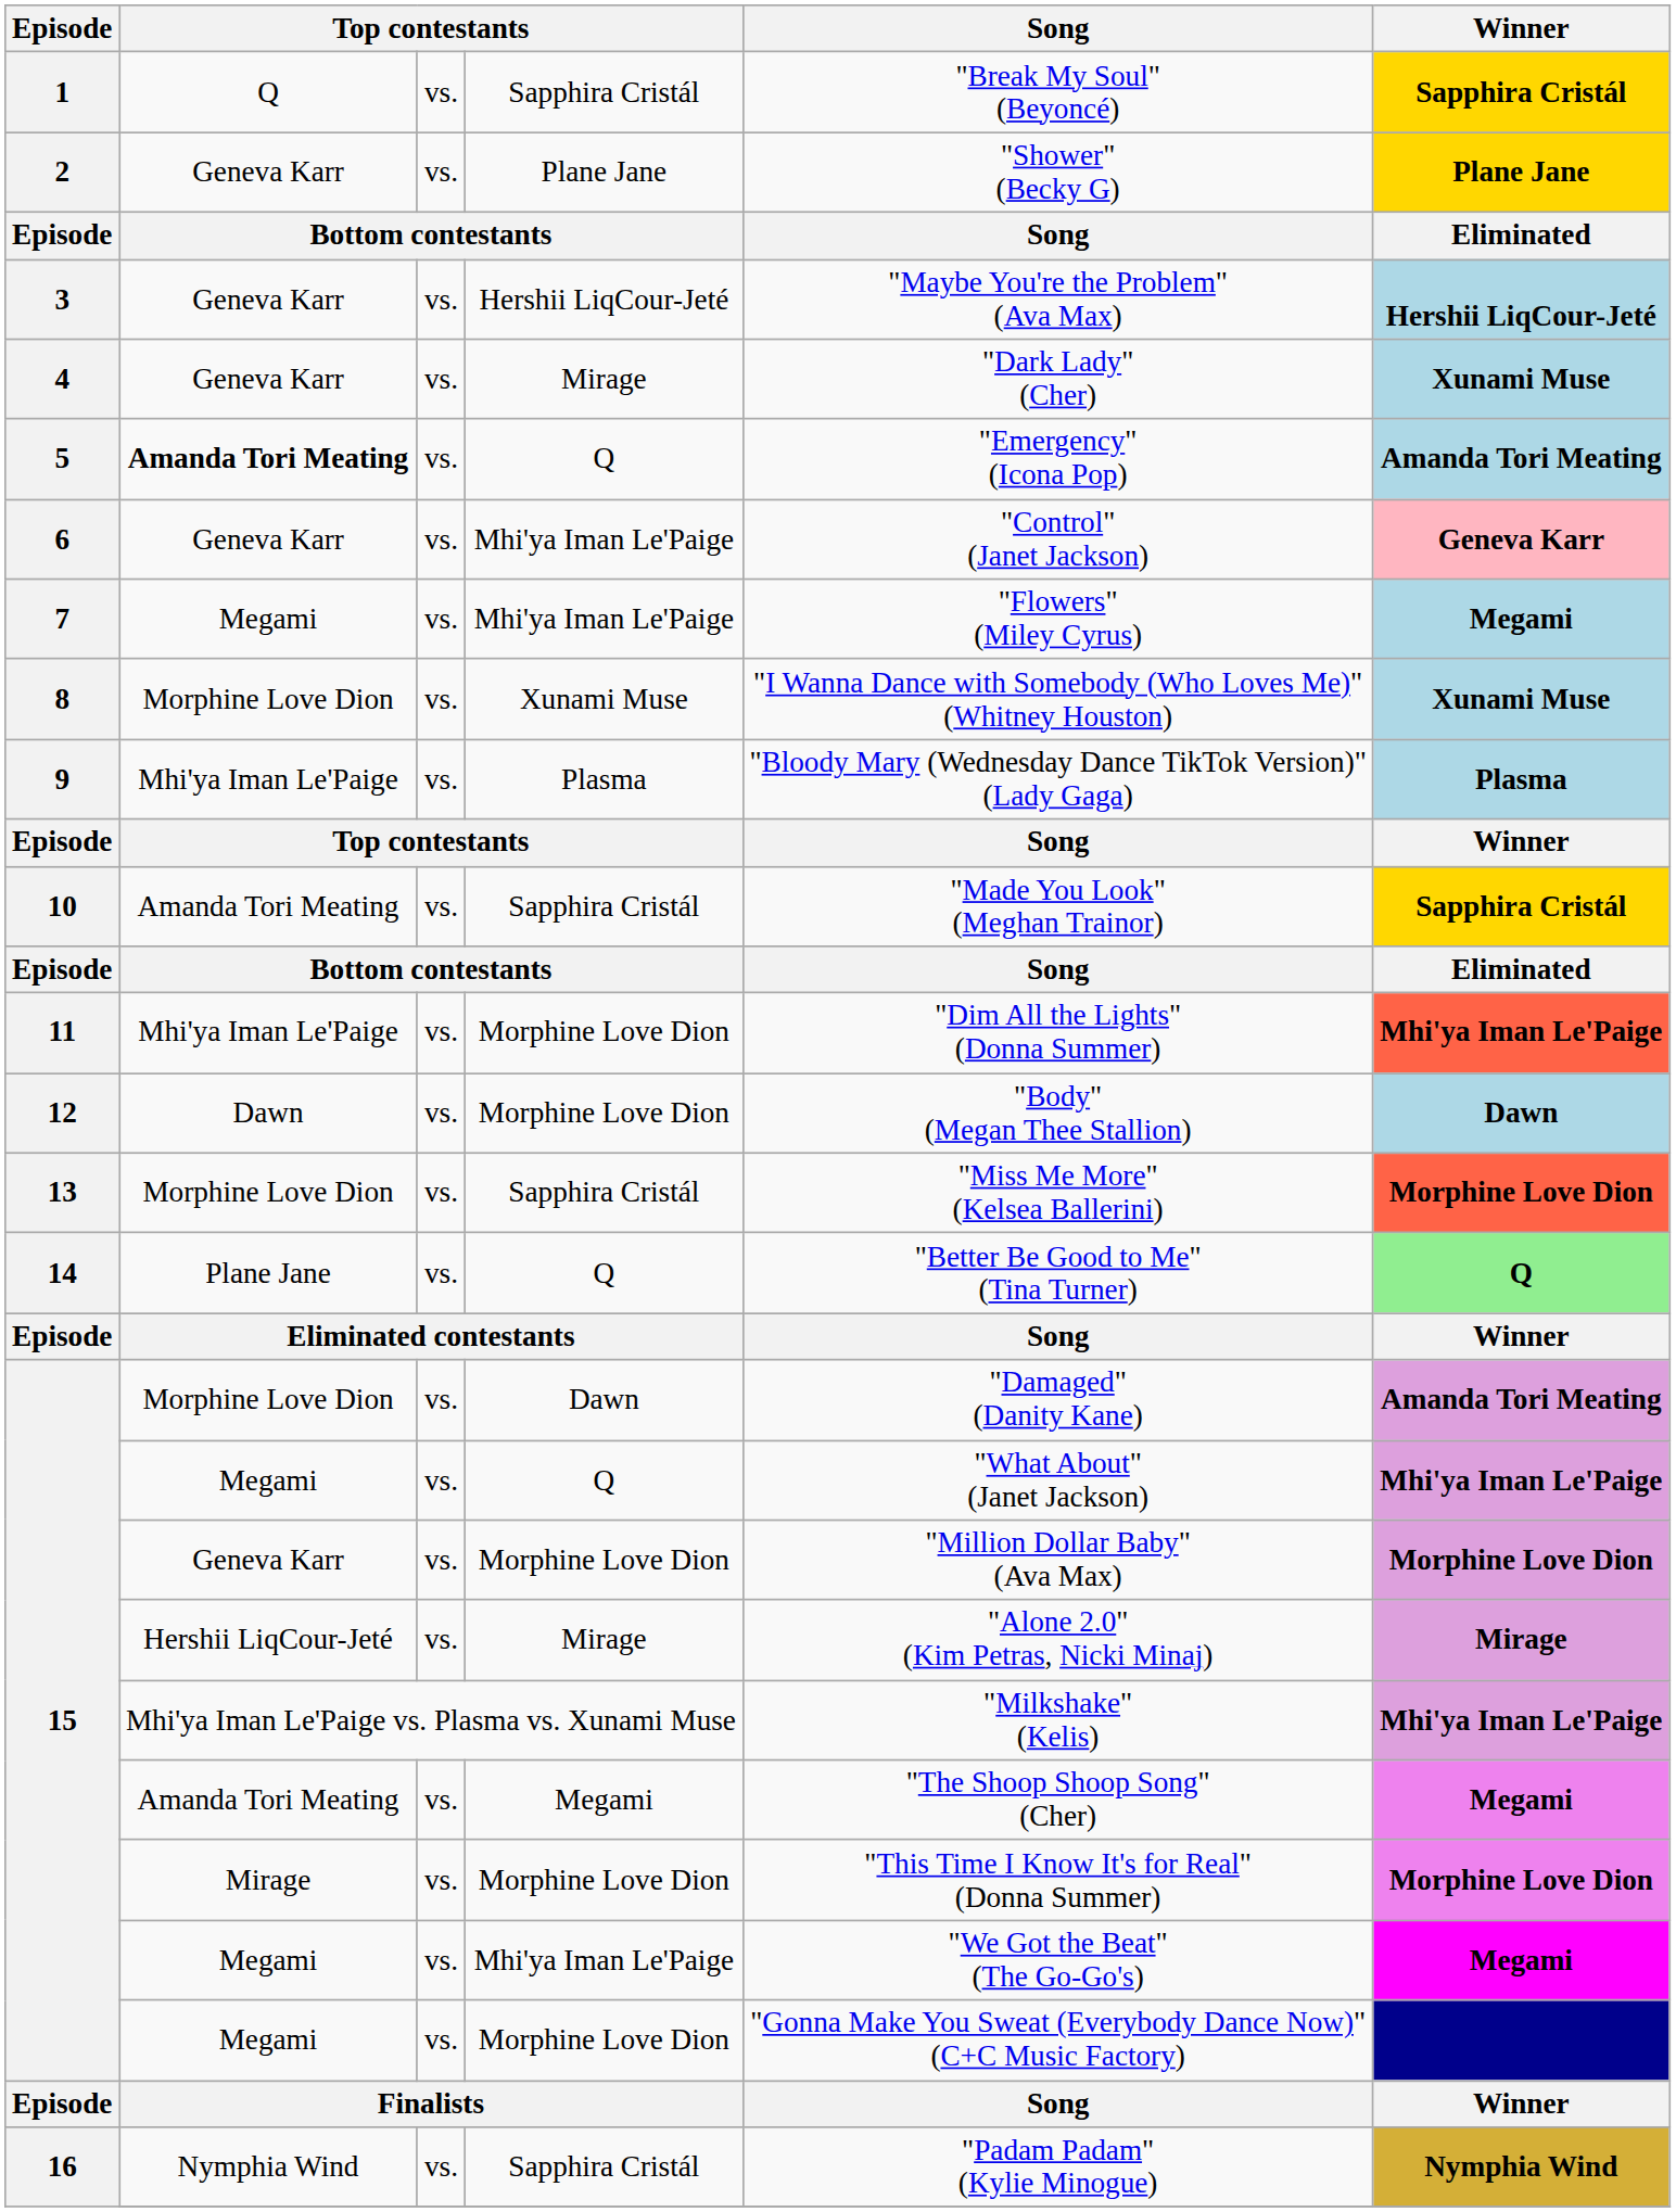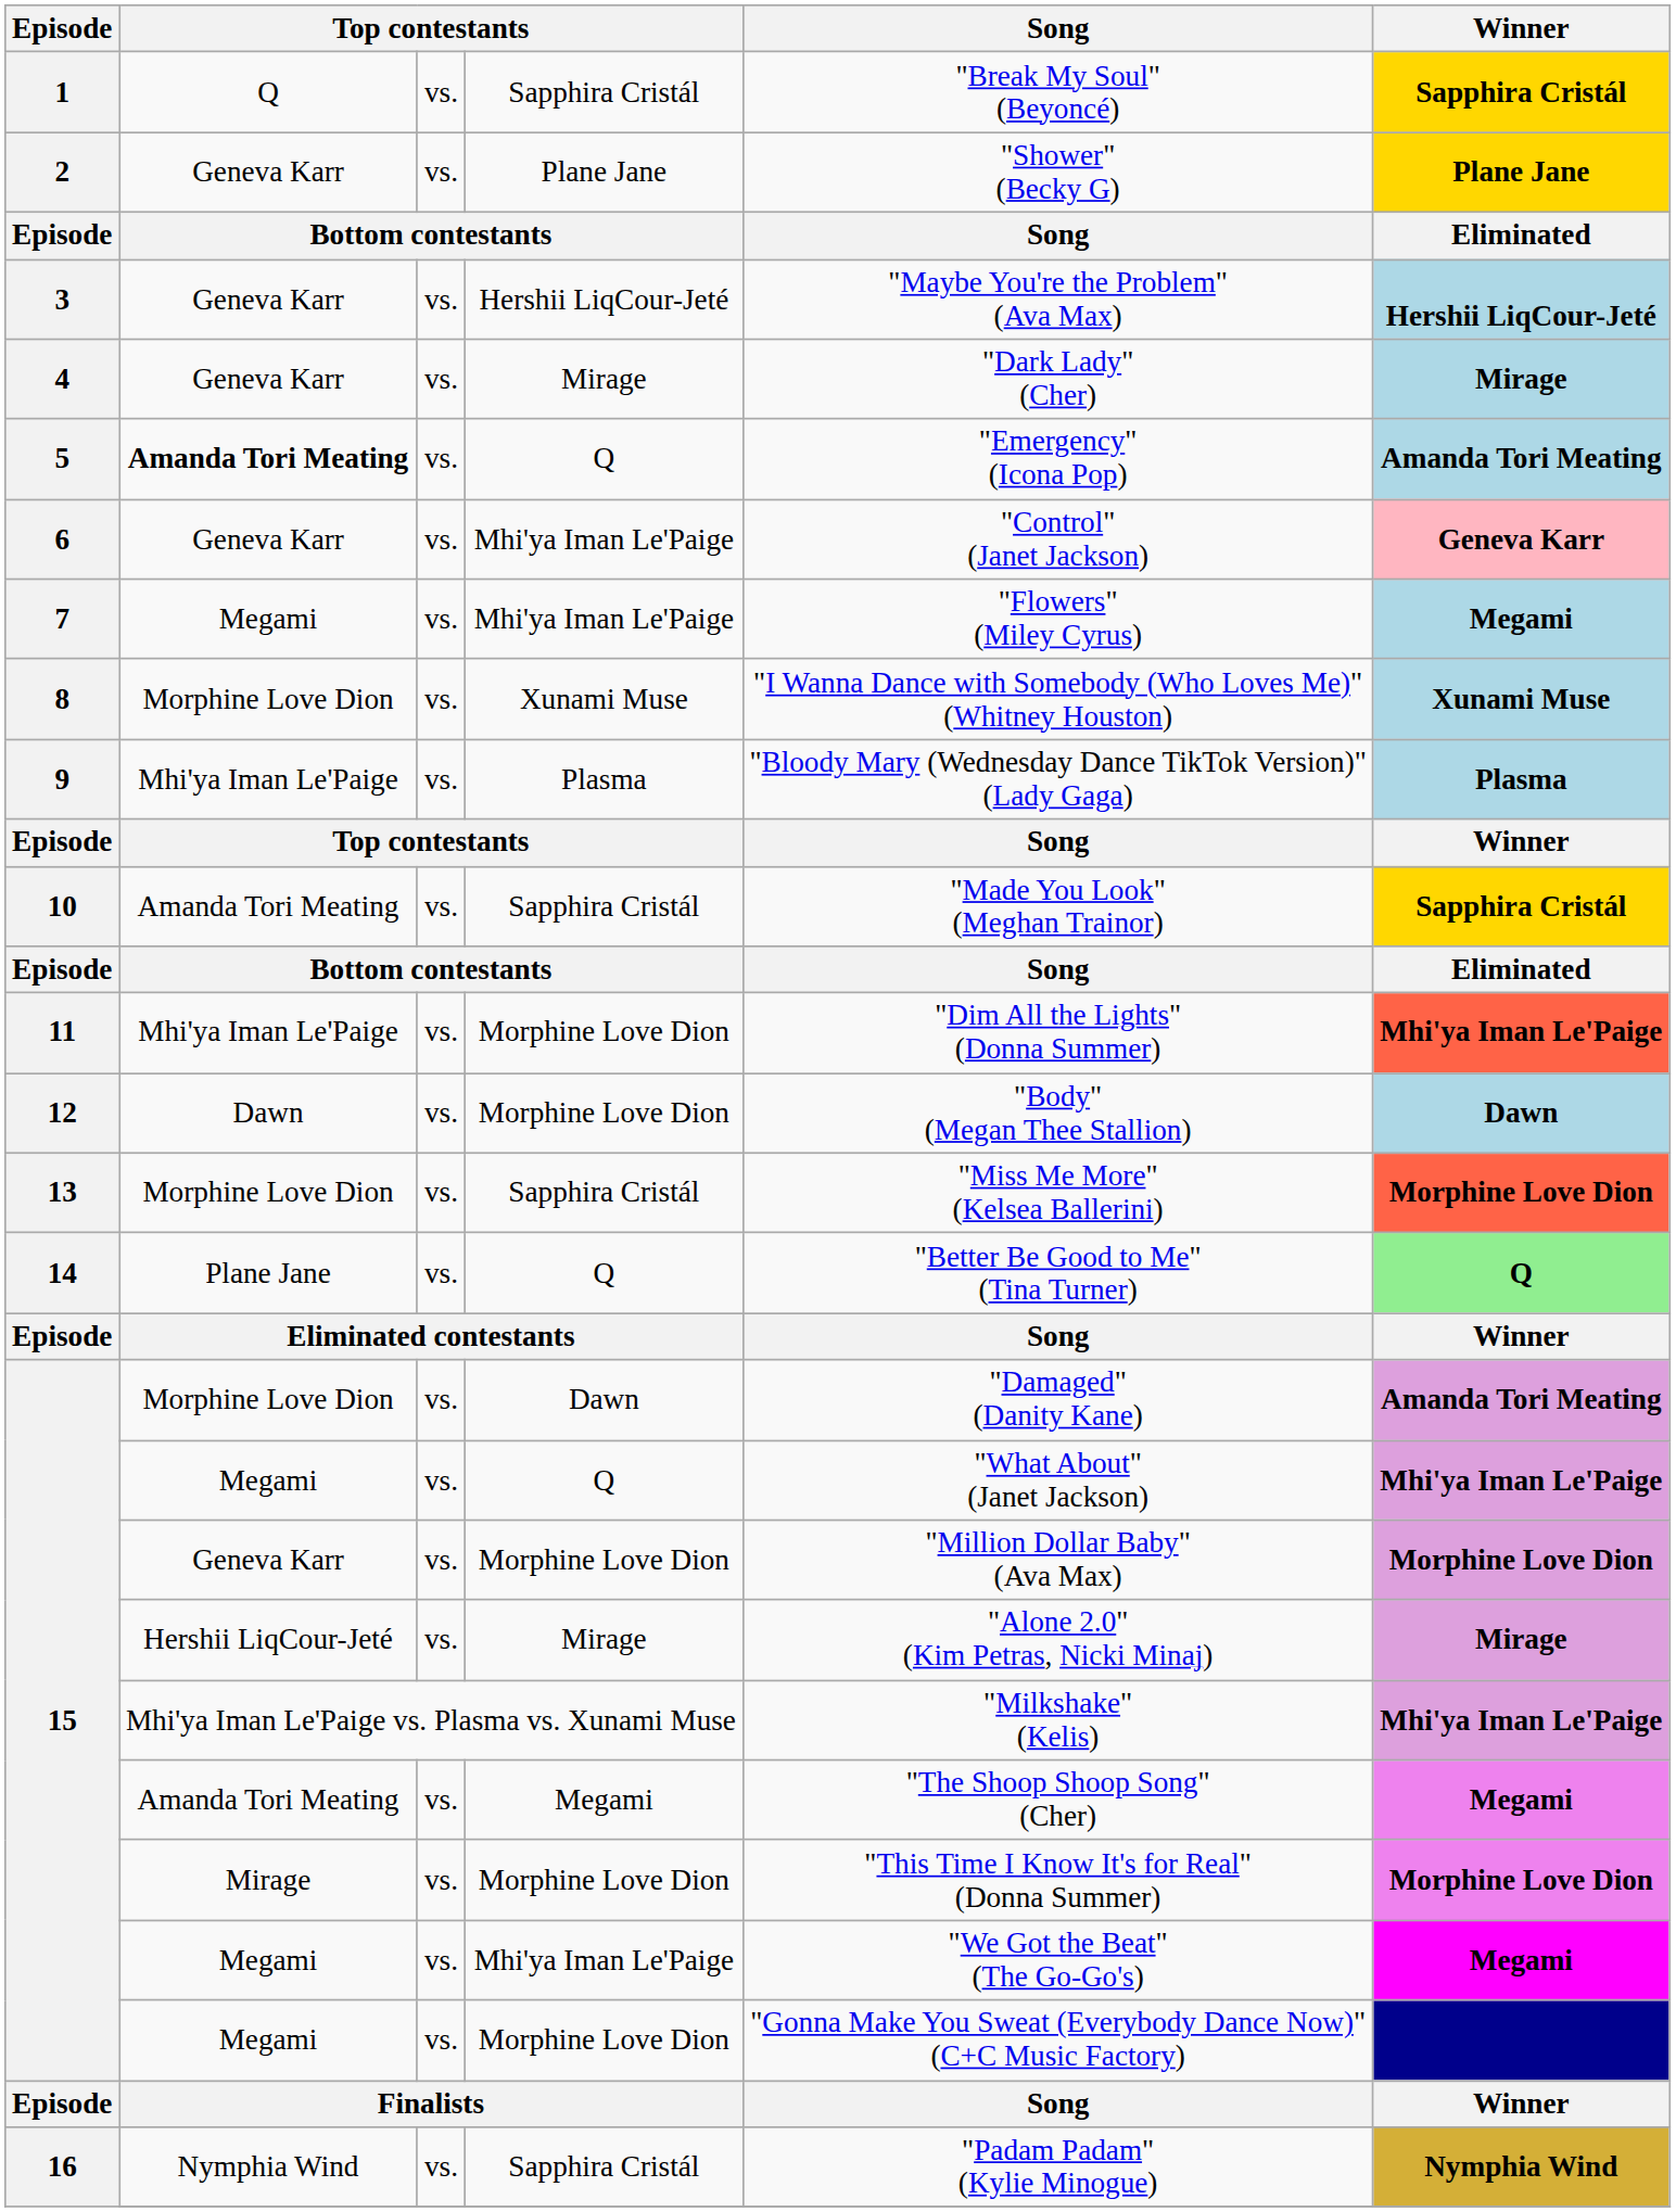 <table class="wikitable" style="text-align:center">
 <tr>
 <th scope="col">Episode</th>
 <th colspan="3" scope="col">Top contestants</th>
 <th scope="col">Song</th>
 <th scope="col">Winner</th>
 </tr>
 <tr>
 <th scope="row">1</th>
 <td>Q</td>
 <td>vs.</td>
 <td>Sapphira Cristál</td>
 <td>"<a href='#'>Break My Soul</a>"<br>(<a href='#'>Beyoncé</a>)</td>
 <td bgcolor="gold"><strong>Sapphira Cristál</strong></td>
 </tr>
 <tr>
 <th scope="row">2</th>
 <td>Geneva Karr</td>
 <td>vs.</td>
 <td>Plane Jane</td>
 <td>"<a href='#'>Shower</a>"<br>(<a href='#'>Becky G</a>)</td>
 <td bgcolor="gold"><strong>Plane Jane</strong></td>
 </tr>
 <tr>
 <th scope="col">Episode</th>
 <th colspan="3" scope="col">Bottom contestants</th>
 <th scope="col">Song</th>
 <th scope="col">Eliminated</th>
 </tr>
 <tr>
 <th scope="row">3</th>
 <td>Geneva Karr</td>
 <td>vs.</td>
 <td nowrap>Hershii LiqCour-Jeté</td>
 <td>"<a href='#'>Maybe You're the Problem</a>"<br>(<a href='#'>Ava Max</a>)</td>
 <td bgcolor="lightblue" nowrap><br><strong>Hershii LiqCour-Jeté</strong></td>
 </tr>
 <tr>
 <th scope="row">4</th>
 <td>Geneva Karr</td>
 <td>vs.</td>
 <td>Mirage</td>
 <td>"<a href='#'>Dark Lady</a>"<br>(<a href='#'>Cher</a>)</td>
-<td bgcolor="lightblue"><strong>Xunami Muse</strong></td>
+<td bgcolor="lightblue"><strong>Mirage</strong></td>
 </tr>
 <tr>
 <th scope="row">5</th>
 <td nowrap><strong>Amanda Tori Meating</strong></td>
 <td>vs.</td>
 <td>Q</td>
 <td>"<a href='#'>Emergency</a>"<br>(<a href='#'>Icona Pop</a>)</td>
 <td bgcolor="lightblue" nowrap><strong>Amanda Tori Meating</strong></td>
 </tr>
 <tr>
 <th scope="row">6</th>
 <td>Geneva Karr</td>
 <td>vs.</td>
 <td nowrap>Mhi'ya Iman Le'Paige</td>
 <td>"<a href='#'>Control</a>"<br>(<a href='#'>Janet Jackson</a>)</td>
 <td bgcolor="lightpink"><strong>Geneva Karr</strong></td>
 </tr>
 <tr>
 <th scope="row">7</th>
 <td>Megami</td>
 <td>vs.</td>
 <td>Mhi'ya Iman Le'Paige</td>
 <td>"<a href='#'>Flowers</a>"<br>(<a href='#'>Miley Cyrus</a>)</td>
 <td bgcolor="lightblue"><strong>Megami</strong></td>
 </tr>
 <tr>
 <th scope="row">8</th>
 <td>Morphine Love Dion</td>
 <td>vs.</td>
 <td>Xunami Muse</td>
 <td>"<a href='#'>I Wanna Dance with Somebody (Who Loves Me)</a>"<br>(<a href='#'>Whitney Houston</a>)</td>
 <td bgcolor="lightblue"><strong>Xunami Muse</strong></td>
 </tr>
 <tr>
 <th scope="row">9</th>
 <td>Mhi'ya Iman Le'Paige</td>
 <td>vs.</td>
 <td>Plasma</td>
 <td nowrap>"<a href='#'>Bloody Mary</a> (Wednesday Dance TikTok Version)"<br>(<a href='#'>Lady Gaga</a>)</td>
 <td bgcolor="lightblue"><strong>Plasma</strong></td>
 </tr>
 <tr>
 <th scope="col">Episode</th>
 <th colspan="3" scope="col">Top contestants</th>
 <th scope="col">Song</th>
 <th scope="col">Winner</th>
 </tr>
 <tr>
 <th scope="row">10</th>
 <td>Amanda Tori Meating</td>
 <td>vs.</td>
 <td>Sapphira Cristál</td>
 <td>"<a href='#'>Made You Look</a>"<br>(<a href='#'>Meghan Trainor</a>)</td>
 <td bgcolor="gold"><strong>Sapphira Cristál</strong></td>
 </tr>
 <tr>
 <th scope="col">Episode</th>
 <th colspan="3" scope="col">Bottom contestants</th>
 <th scope="col">Song</th>
 <th scope="col">Eliminated</th>
 </tr>
 <tr>
 <th scope="row">11</th>
 <td>Mhi'ya Iman Le'Paige</td>
 <td>vs.</td>
 <td>Morphine Love Dion</td>
 <td>"<a href='#'>Dim All the Lights</a>"<br>(<a href='#'>Donna Summer</a>)</td>
 <td bgcolor="tomato"><strong>Mhi'ya Iman Le'Paige</strong></td>
 </tr>
 <tr>
 <th scope="row">12</th>
 <td>Dawn</td>
 <td>vs.</td>
 <td>Morphine Love Dion</td>
 <td>"<a href='#'>Body</a>"<br>(<a href='#'>Megan Thee Stallion</a>)</td>
 <td bgcolor="lightblue"><strong>Dawn</strong></td>
 </tr>
 <tr>
 <th scope="row">13</th>
 <td>Morphine Love Dion</td>
 <td>vs.</td>
 <td>Sapphira Cristál</td>
 <td>"<a href='#'>Miss Me More</a>"<br>(<a href='#'>Kelsea Ballerini</a>)</td>
 <td bgcolor="tomato"><strong>Morphine Love Dion</strong></td>
 </tr>
 <tr>
 <th scope="row">14</th>
 <td>Plane Jane</td>
 <td>vs.</td>
 <td>Q</td>
 <td>"<a href='#'>Better Be Good to Me</a>"<br>(<a href='#'>Tina Turner</a>)</td>
 <td bgcolor="lightgreen"><strong>Q</strong></td>
 </tr>
 <tr>
 <th scope="col">Episode</th>
 <th scope="col" colspan="3">Eliminated contestants</th>
 <th scope="col">Song</th>
 <th scope="col">Winner</th>
 </tr>
 <tr>
 <th scope="row" rowspan="9">15</th>
 <td>Morphine Love Dion</td>
 <td>vs.</td>
 <td>Dawn</td>
 <td>"<a href='#'>Damaged</a>"<br>(<a href='#'>Danity Kane</a>)</td>
 <td bgcolor="plum"><strong>Amanda Tori Meating</strong></td>
 </tr>
 <tr>
 <td>Megami</td>
 <td>vs.</td>
 <td>Q</td>
 <td>"<a href='#'>What About</a>"<br>(Janet Jackson)</td>
 <td bgcolor="plum"><strong>Mhi'ya Iman Le'Paige</strong></td>
 </tr>
 <tr>
 <td>Geneva Karr</td>
 <td>vs.</td>
 <td>Morphine Love Dion</td>
 <td>"<a href='#'>Million Dollar Baby</a>"<br>(Ava Max)</td>
 <td bgcolor="plum"><strong>Morphine Love Dion</strong></td>
 </tr>
 <tr>
 <td>Hershii LiqCour-Jeté</td>
 <td>vs.</td>
 <td>Mirage</td>
 <td>"<a href='#'>Alone 2.0</a>"<br>(<a href='#'>Kim Petras</a>, <a href='#'>Nicki Minaj</a>)</td>
 <td bgcolor="plum"><strong>Mirage</strong></td>
 </tr>
 <tr>
 <td colspan="3">Mhi'ya Iman Le'Paige vs. Plasma vs. Xunami Muse</td>
 <td>"<a href='#'>Milkshake</a>"<br>(<a href='#'>Kelis</a>)</td>
 <td bgcolor="plum"><strong>Mhi'ya Iman Le'Paige</strong></td>
 </tr>
 <tr>
 <td>Amanda Tori Meating</td>
 <td>vs.</td>
 <td>Megami</td>
 <td>"<a href='#'>The Shoop Shoop Song</a>"<br>(Cher)</td>
 <td bgcolor="violet"><strong>Megami</strong></td>
 </tr>
 <tr>
 <td>Mirage</td>
 <td>vs.</td>
 <td>Morphine Love Dion</td>
 <td>"<a href='#'>This Time I Know It's for Real</a>"<br>(Donna Summer)</td>
 <td bgcolor="violet"><strong>Morphine Love Dion</strong></td>
 </tr>
 <tr>
 <td>Megami</td>
 <td>vs.</td>
 <td>Mhi'ya Iman Le'Paige</td>
 <td>"<a href='#'>We Got the Beat</a>"<br>(<a href='#'>The Go-Go's</a>)</td>
 <td bgcolor="fuchsia"><strong>Megami</strong></td>
 </tr>
 <tr>
 <td>Megami</td>
 <td>vs.</td>
 <td>Morphine Love Dion</td>
 <td>"<a href='#'>Gonna Make You Sweat (Everybody Dance Now)</a>"<br>(<a href='#'>C+C Music Factory</a>)</td>
 <td bgcolor="darkblue"></td>
 </tr>
 <tr>
 <th scope="col">Episode</th>
 <th scope="col" colspan="3">Finalists</th>
 <th scope="col">Song</th>
 <th scope="col">Winner</th>
 </tr>
 <tr>
 <th scope="row" rowspan="9">16</th>
 <td>Nymphia Wind</td>
 <td>vs.</td>
 <td>Sapphira Cristál</td>
 <td>"<a href='#'>Padam Padam</a>"<br>(<a href='#'>Kylie Minogue</a>)</td>
 <td bgcolor="#D4AF37"><strong>Nymphia Wind</strong></td>
 </tr>
 <tr>
 </tr>
 </table>
